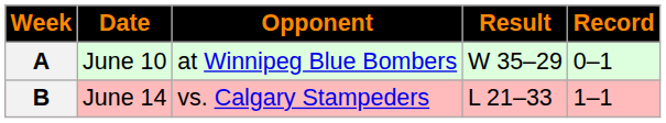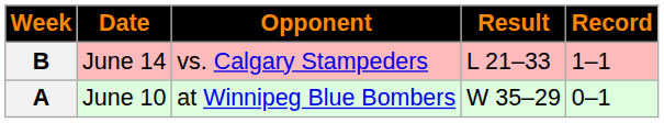 <table class="wikitable sortable">
 <tr>
 <th style="background:black;color:#FF8800;">Week</th>
 <th style="background:black;color:#FF8800;">Date</th>
 <th style="background:black;color:#FF8800;">Opponent</th>
 <th style="background:black;color:#FF8800;">Result</th>
 <th style="background:black;color:#FF8800;">Record</th>
 </tr>
+<tr style="background:#ffbbbb">
+<th>B</th>
+<td>June 14</td>
+<td>vs. <a href='#'>Calgary Stampeders</a></td>
+<td>L 21–33</td>
+<td>1–1</td>
+</tr>
 <tr style="background:#ddffdd">
 <th>A</th>
 <td>June 10</td>
 <td>at <a href='#'>Winnipeg Blue Bombers</a></td>
 <td>W 35–29</td>
 <td>0–1</td>
 </tr>
-<tr style="background:#ffbbbb">
-<th>B</th>
-<td>June 14</td>
-<td>vs. <a href='#'>Calgary Stampeders</a></td>
-<td>L 21–33</td>
-<td>1–1</td>
-</tr>
 </table>
